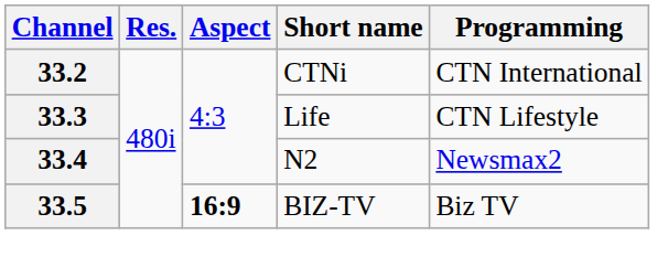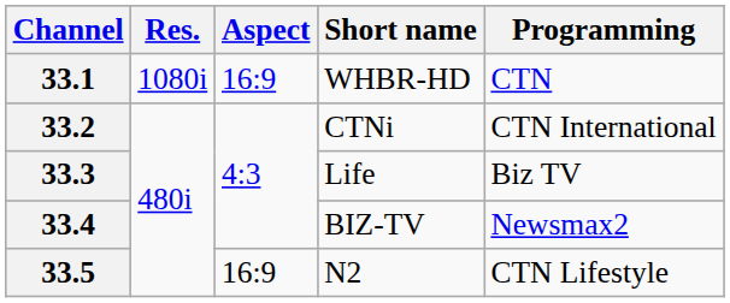 <table class="wikitable">
 <tr>
 <th scope = "col"><a href='#'>Channel</a></th>
 <th scope = "col"><a href='#'>Res.</a></th>
 <th scope = "col"><a href='#'>Aspect</a></th>
 <th scope = "col">Short name</th>
 <th scope = "col">Programming</th>
+</tr>
+<tr>
+<th scope = "row">33.1</th>
+<td><a href='#'>1080i</a></td>
+<td><a href='#'>16:9</a></td>
+<td>WHBR-HD</td>
+<td><a href='#'>CTN</a></td>
 </tr>
 <tr>
 <th scope = "row">33.2</th>
 <td rowspan=4><a href='#'>480i</a></td>
 <td rowspan=3><a href='#'>4:3</a></td>
 <td>CTNi</td>
 <td>CTN International</td>
 </tr>
 <tr>
 <th scope = "row">33.3</th>
 <td>Life</td>
-<td>CTN Lifestyle</td>
+<td>Biz TV</td>
 </tr>
 <tr>
 <th scope = "row">33.4</th>
-<td>N2</td>
+<td>BIZ-TV</td>
 <td><a href='#'>Newsmax2</a></td>
 </tr>
 <tr>
 <th scope = "row">33.5</th>
-<td><strong>16:9</strong></td>
-<td>BIZ-TV</td>
-<td>Biz TV</td>
+<td>16:9</td>
+<td>N2</td>
+<td>CTN Lifestyle</td>
 </tr>
 </table>
